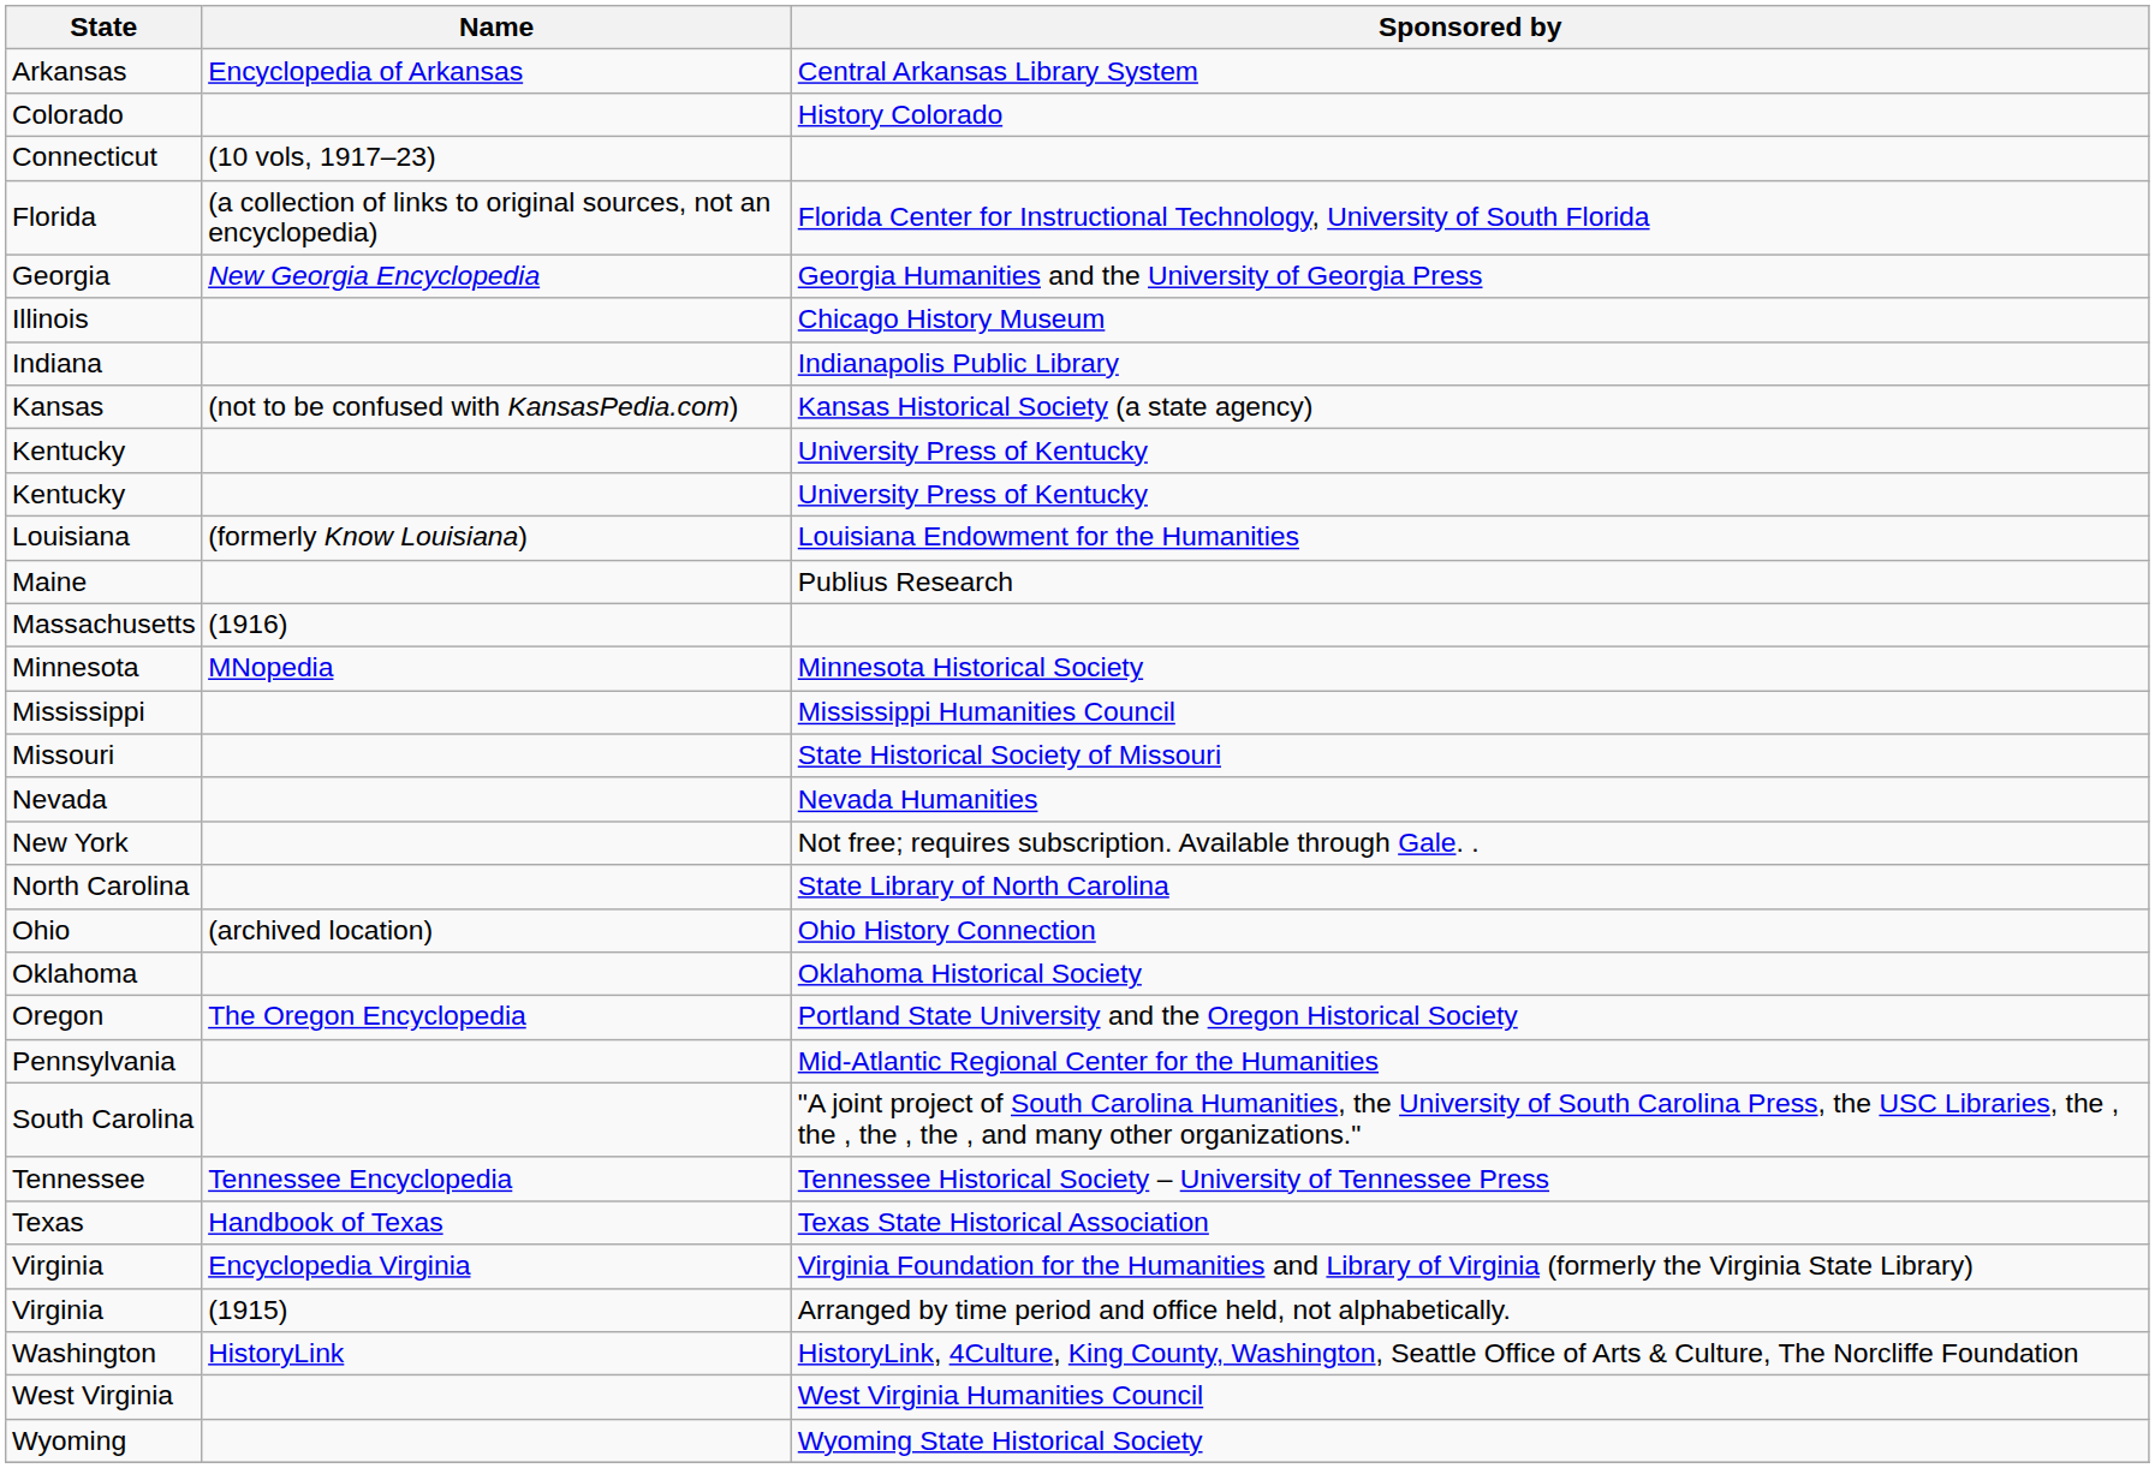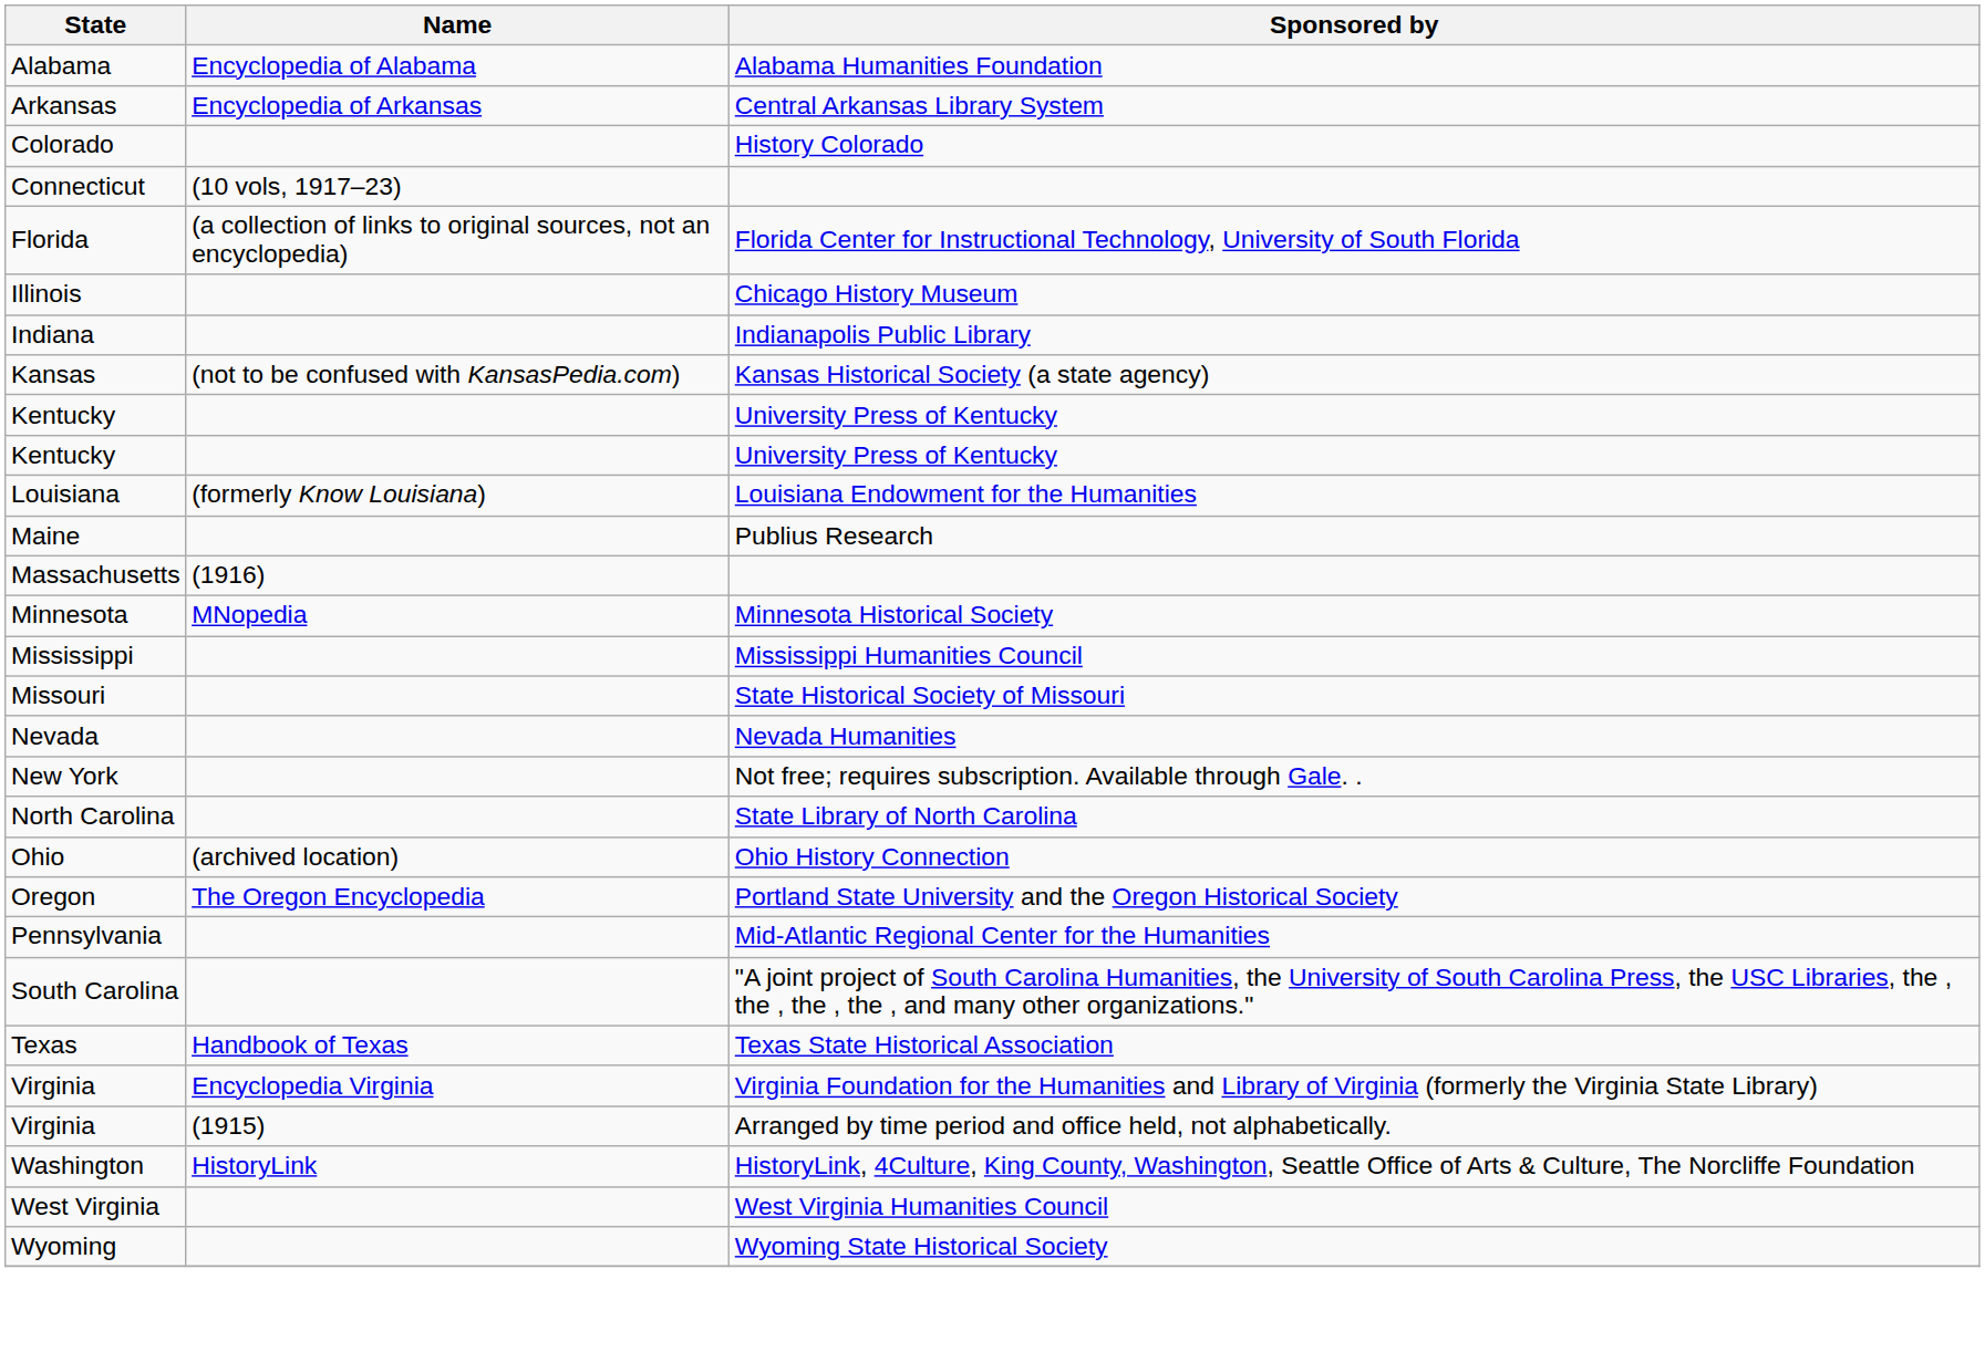 <table class="wikitable sortable">
 <tr>
 <th>State</th>
 <th>Name</th>
 <th>Sponsored by</th>
+</tr>
+<tr>
+<td>Alabama</td>
+<td><a href='#'>Encyclopedia of Alabama</a></td>
+<td><a href='#'>Alabama Humanities Foundation</a></td>
 </tr>
 <tr>
 <td>Arkansas</td>
 <td><a href='#'>Encyclopedia of Arkansas</a></td>
 <td><a href='#'>Central Arkansas Library System</a></td>
 </tr>
 <tr id="Colorado Encyclopedia">
 <td>Colorado</td>
 <td></td>
 <td><a href='#'>History Colorado</a></td>
 </tr>
 <tr id="Encyclopedia of Connecticut Biography">
 <td>Connecticut</td>
 <td> (10 vols, 1917–23)</td>
 </tr>
 <tr id="Floripedia">
 <td>Florida</td>
 <td> (a collection of links to original sources, not an encyclopedia)</td>
 <td><a href='#'>Florida Center for Instructional Technology</a>, <a href='#'>University of South Florida</a></td>
-</tr>
-<tr>
-<td>Georgia</td>
-<td><em><a href='#'>New Georgia Encyclopedia</a></em></td>
-<td><a href='#'>Georgia Humanities</a> and the <a href='#'>University of Georgia Press</a></td>
 </tr>
 <tr>
 <td>Illinois</td>
 <td></td>
 <td><a href='#'>Chicago History Museum</a></td>
 </tr>
 <tr>
 <td>Indiana</td>
 <td></td>
 <td><a href='#'>Indianapolis Public Library</a></td>
 </tr>
 <tr id="Kansapedia">
 <td>Kansas</td>
 <td> (not to be confused with <em>KansasPedia.com</em>)</td>
 <td><a href='#'>Kansas Historical Society</a> (a state agency)</td>
 </tr>
 <tr>
 <td>Kentucky</td>
 <td></td>
 <td><a href='#'>University Press of Kentucky</a></td>
 </tr>
 <tr id="Encyclopedia of Louisville">
 <td>Kentucky</td>
 <td></td>
 <td><a href='#'>University Press of Kentucky</a></td>
 </tr>
 <tr id="64 Parishes">
 <td>Louisiana</td>
 <td> (formerly <em>Know Louisiana</em>)</td>
 <td><a href='#'>Louisiana Endowment for the Humanities</a></td>
 </tr>
 <tr id="Maine: An Encyclopedia">
 <td>Maine</td>
 <td></td>
 <td>Publius Research</td>
 </tr>
 <tr>
 <td>Massachusetts</td>
 <td> (1916)</td>
 <td></td>
 </tr>
 <tr>
 <td>Minnesota</td>
 <td><a href='#'>MNopedia</a></td>
 <td><a href='#'>Minnesota Historical Society</a></td>
 </tr>
 <tr id="Mississippi Encyclopedia">
 <td>Mississippi</td>
 <td></td>
 <td><a href='#'>Mississippi Humanities Council</a><br></td>
 </tr>
 <tr>
 <td>Missouri</td>
 <td></td>
 <td><a href='#'>State Historical Society of Missouri</a></td>
 </tr>
 <tr id="Online Nevada Encyclopedia">
 <td>Nevada</td>
 <td></td>
 <td><a href='#'>Nevada Humanities</a></td>
 </tr>
 <tr>
 <td>New York</td>
 <td></td>
 <td>Not free; requires subscription. Available through <a href='#'>Gale</a>. .</td>
 </tr>
 <tr id="NCPedia">
 <td>North Carolina</td>
 <td></td>
 <td><a href='#'>State Library of North Carolina</a></td>
 </tr>
 <tr>
 <td>Ohio</td>
 <td> (archived location)</td>
 <td><a href='#'>Ohio History Connection</a></td>
 </tr>
 <tr>
-<td>Oklahoma</td>
-<td></td>
-<td><a href='#'>Oklahoma Historical Society</a></td>
-</tr>
-<tr>
 <td>Oregon</td>
 <td><a href='#'>The Oregon Encyclopedia</a></td>
 <td><a href='#'>Portland State University</a> and the <a href='#'>Oregon Historical Society</a></td>
 </tr>
 <tr id="Encyclopedia of Greater Philadelphia">
 <td>Pennsylvania</td>
 <td></td>
 <td><a href='#'>Mid-Atlantic Regional Center for the Humanities</a></td>
 </tr>
 <tr id="South Carolina Encyclopedia">
 <td>South Carolina</td>
 <td></td>
 <td>"A joint project of <a href='#'>South Carolina Humanities</a>, the <a href='#'>University of South Carolina Press</a>, the <a href='#'>USC Libraries</a>, the , the , the , the , and many other organizations."</td>
-</tr>
-<tr>
-<td>Tennessee</td>
-<td><a href='#'>Tennessee Encyclopedia</a></td>
-<td><a href='#'>Tennessee Historical Society</a> – <a href='#'>University of Tennessee Press</a></td>
 </tr>
 <tr>
 <td>Texas</td>
 <td><a href='#'>Handbook of Texas</a></td>
 <td><a href='#'>Texas State Historical Association</a></td>
 </tr>
 <tr>
 <td>Virginia</td>
 <td><a href='#'>Encyclopedia Virginia</a></td>
 <td><a href='#'>Virginia Foundation for the Humanities</a> and <a href='#'>Library of Virginia</a> (formerly the Virginia State Library)</td>
 </tr>
 <tr>
 <td>Virginia</td>
 <td> (1915)</td>
 <td>Arranged by time period and office held, not alphabetically.</td>
 </tr>
 <tr>
 <td>Washington</td>
 <td><a href='#'>HistoryLink</a></td>
 <td><a href='#'>HistoryLink</a>, <a href='#'>4Culture</a>, <a href='#'>King County, Washington</a>, Seattle Office of Arts & Culture, The Norcliffe Foundation</td>
 </tr>
 <tr id="e-WV">
 <td>West Virginia</td>
 <td></td>
 <td><a href='#'>West Virginia Humanities Council</a></td>
 </tr>
 <tr id="Encyclopedia of Wyoming">
 <td>Wyoming</td>
 <td></td>
 <td><a href='#'>Wyoming State Historical Society</a></td>
 </tr>
 <tr>
 </tr>
 </table>
